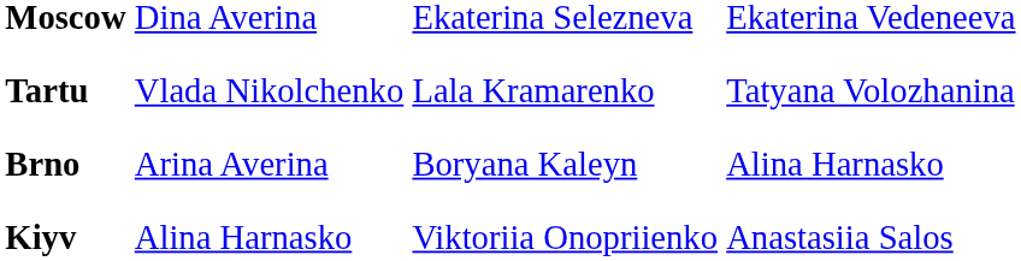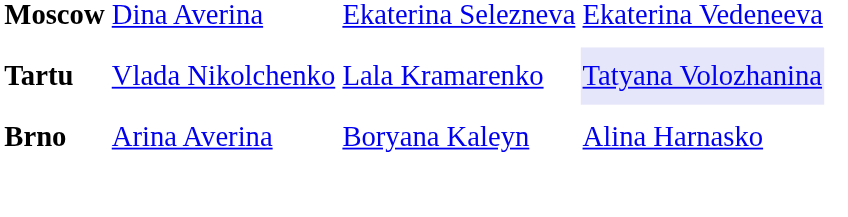 <table>
 <tr>
 <th scope=row style="text-align:left">Moscow</th>
 <td style="height:30px;"> <a href='#'>Dina Averina</a></td>
 <td style="height:30px;"> <a href='#'>Ekaterina Selezneva</a></td>
 <td style="height:30px;"> <a href='#'>Ekaterina Vedeneeva</a></td>
 </tr>
 <tr>
 <th scope=row style="text-align:left">Tartu</th>
 <td style="height:30px;"> <a href='#'>Vlada Nikolchenko</a></td>
 <td style="height:30px;"> <a href='#'>Lala Kramarenko</a></td>
-<td style="height:30px;"> <a href='#'>Tatyana Volozhanina</a></td>
+<td style="background: lavender; height:30px;"> <a href='#'>Tatyana Volozhanina</a></td>
 </tr>
 <tr>
 <th scope=row style="text-align:left">Brno</th>
 <td style="height:30px;"> <a href='#'>Arina Averina</a></td>
 <td style="height:30px;"> <a href='#'>Boryana Kaleyn</a></td>
 <td style="height:30px;"> <a href='#'>Alina Harnasko</a></td>
 </tr>
 <tr>
-<th scope=row style="text-align:left">Kiyv</th>
-<td style="height:30px;"> <a href='#'>Alina Harnasko</a></td>
-<td style="height:30px;"> <a href='#'>Viktoriia Onopriienko</a></td>
-<td style="height:30px;"> <a href='#'>Anastasiia Salos</a></td>
-</tr>
-<tr>
 </tr>
 </table>
